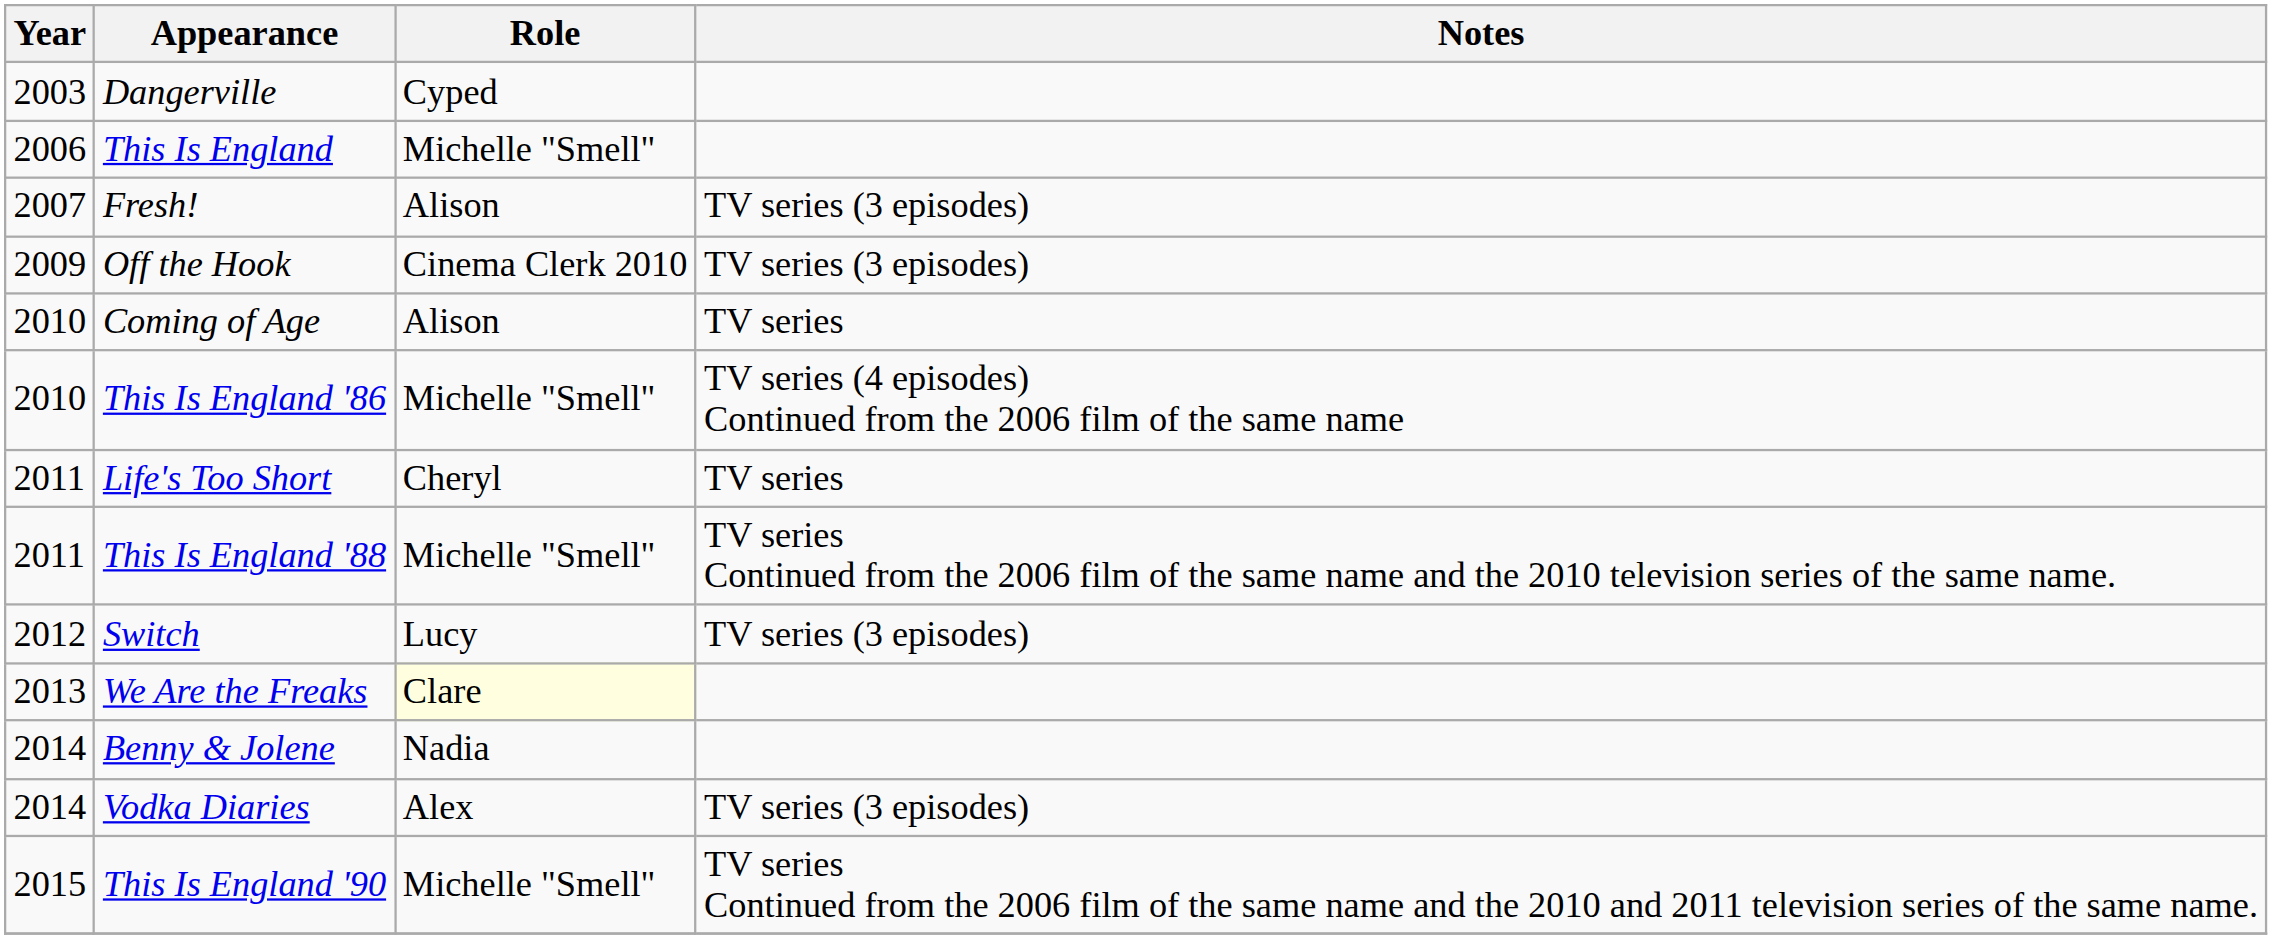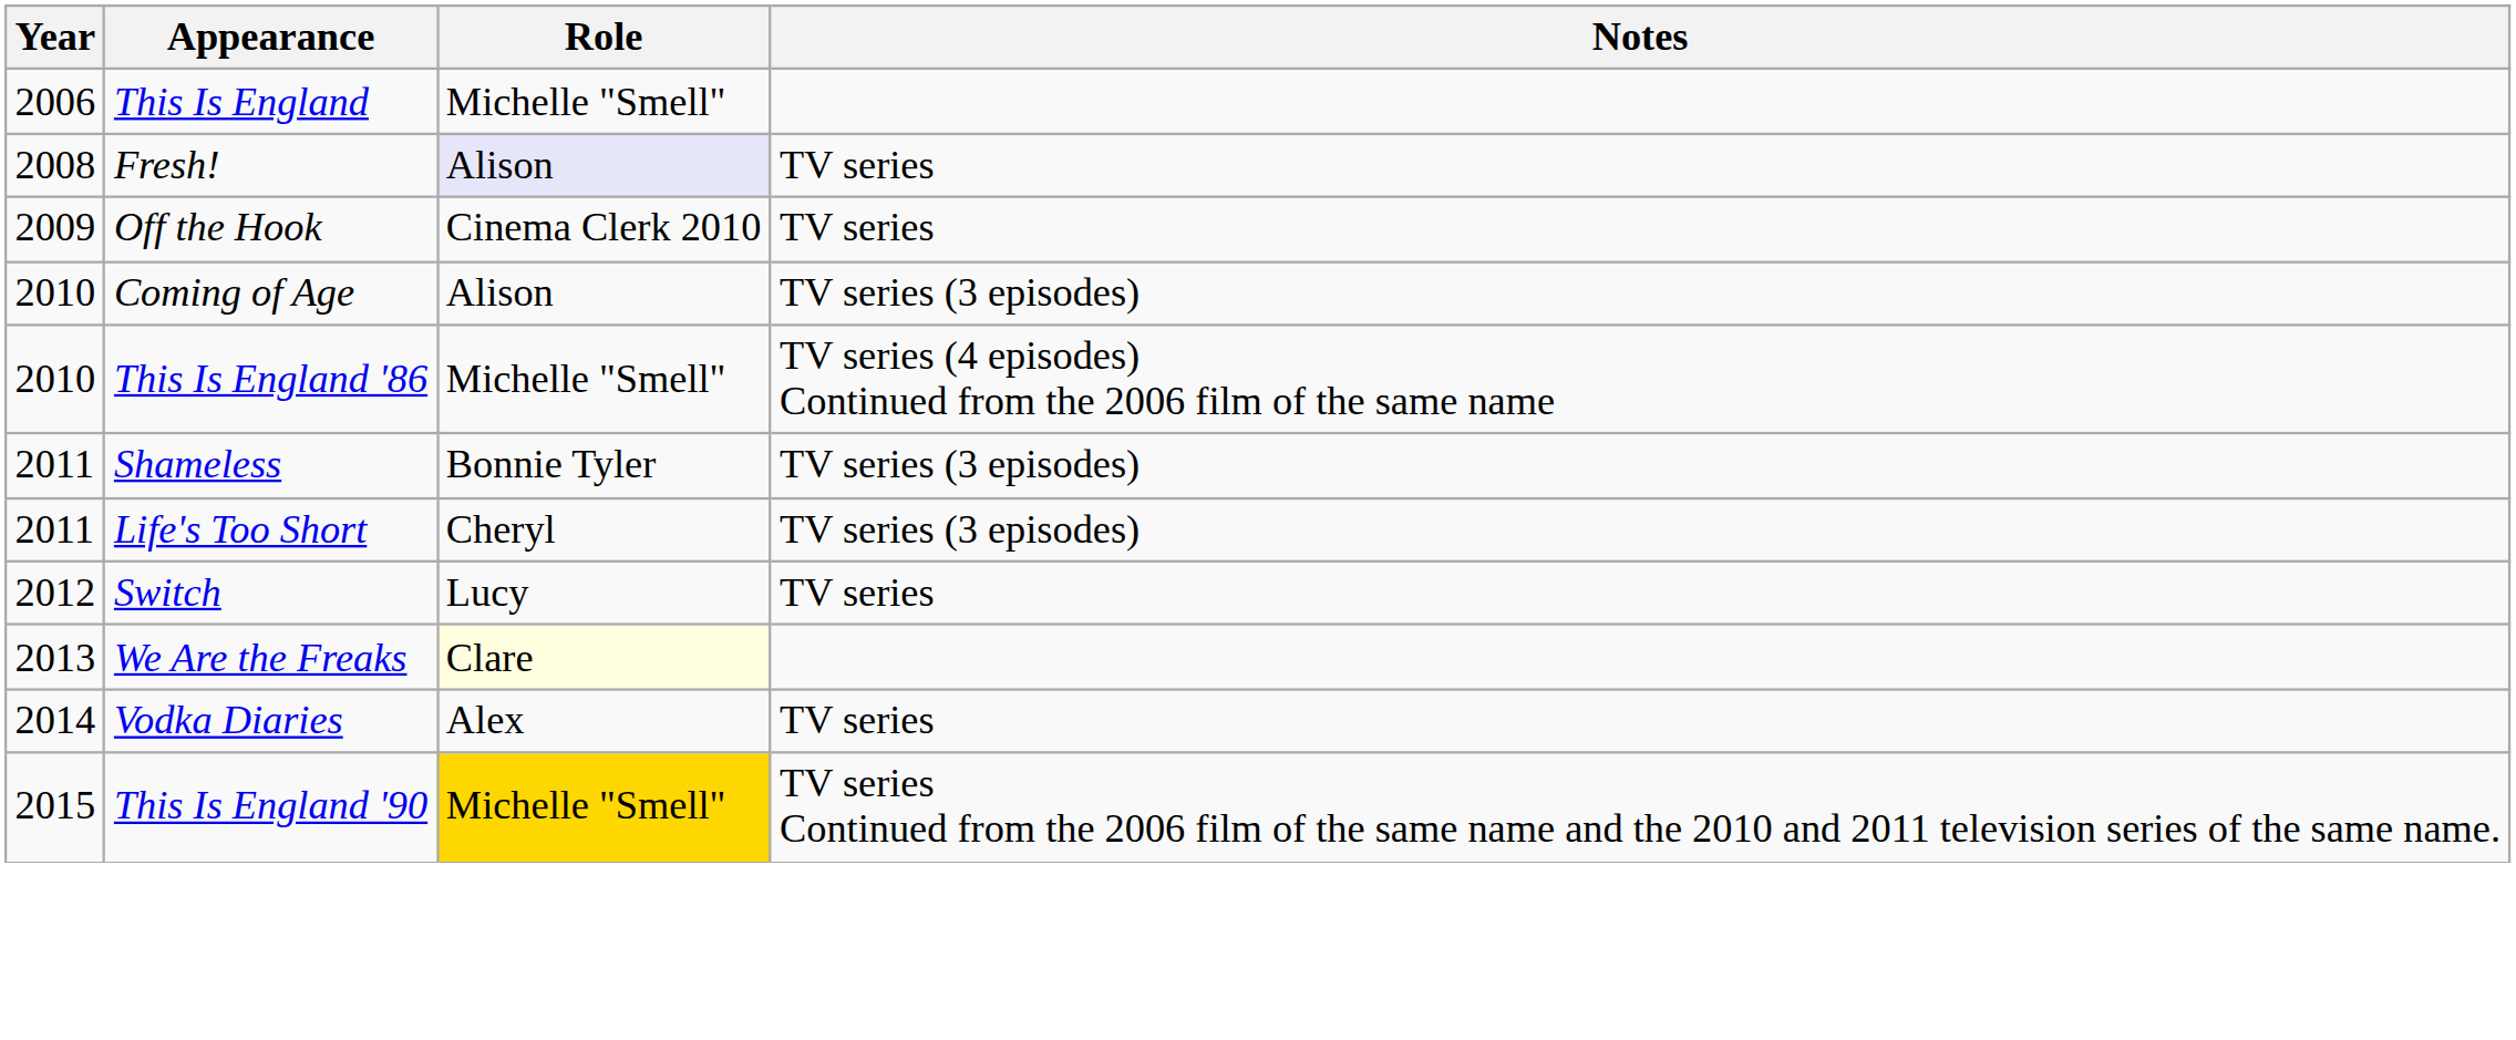 <table class="wikitable">
 <tr>
 <th>Year</th>
 <th>Appearance</th>
 <th>Role</th>
 <th>Notes</th>
 </tr>
 <tr>
-<td rowspan="1">2003</td>
-<td><em>Dangerville</em></td>
-<td>Cyped</td>
-<td></td>
-</tr>
-<tr>
 <td rowspan="1">2006</td>
 <td><em><a href='#'>This Is England</a></em></td>
 <td>Michelle "Smell"</td>
 <td></td>
 </tr>
 <tr>
-<td rowspan="1">2007</td>
+<td rowspan="1">2008</td>
 <td><em>Fresh!</em></td>
-<td>Alison</td>
-<td>TV series (3 episodes)</td>
+<td style="background: lavender;">Alison</td>
+<td>TV series</td>
 </tr>
 <tr>
 <td rowspan="1">2009</td>
 <td><em>Off the Hook</em></td>
 <td>Cinema Clerk 2010</td>
-<td>TV series (3 episodes)</td>
+<td>TV series</td>
 </tr>
 <tr>
 <td rowspan="1">2010</td>
 <td><em>Coming of Age</em></td>
 <td>Alison</td>
-<td>TV series</td>
+<td>TV series (3 episodes)</td>
 </tr>
 <tr>
 <td rowspan="1">2010</td>
 <td><em><a href='#'>This Is England '86</a></em></td>
 <td>Michelle "Smell"</td>
 <td>TV series (4 episodes) <br> Continued from the 2006 film of the same name</td>
 </tr>
 <tr>
 <td rowspan="1">2011</td>
-<td><em><a href='#'>Life's Too Short</a></em></td>
-<td>Cheryl</td>
-<td>TV series</td>
+<td><em><a href='#'>Shameless</a></em></td>
+<td>Bonnie Tyler</td>
+<td>TV series (3 episodes)</td>
 </tr>
 <tr>
 <td rowspan="1">2011</td>
-<td><em><a href='#'>This Is England '88</a></em></td>
-<td>Michelle "Smell"</td>
-<td>TV series <br> Continued from the 2006 film of the same name and the 2010 television series of the same name.</td>
+<td><em><a href='#'>Life's Too Short</a></em></td>
+<td>Cheryl</td>
+<td>TV series (3 episodes)</td>
 </tr>
 <tr>
 <td rowspan="1">2012</td>
 <td><em><a href='#'>Switch</a></em></td>
 <td>Lucy</td>
-<td>TV series (3 episodes)</td>
+<td>TV series</td>
 </tr>
 <tr>
 <td rowspan="1">2013</td>
 <td><em><a href='#'>We Are the Freaks</a></em></td>
 <td style="background: lightyellow;">Clare</td>
 <td></td>
 </tr>
 <tr>
-<td rowspan="1">2014</td>
-<td><em><a href='#'>Benny & Jolene</a></em></td>
-<td>Nadia</td>
-<td></td>
-</tr>
-<tr>
 <td Comedy Feeds="1">2014</td>
 <td><em><a href='#'>Vodka Diaries</a></em></td>
 <td>Alex</td>
-<td>TV series (3 episodes)</td>
+<td>TV series </td>
 </tr>
 <tr>
 <td rowspan="1">2015</td>
 <td><em><a href='#'>This Is England '90</a></em></td>
-<td>Michelle "Smell"</td>
+<td style="background: gold;">Michelle "Smell"</td>
 <td>TV series <br> Continued from the 2006 film of the same name and the 2010 and 2011 television series of the same name.</td>
 </tr>
 <tr>
 </tr>
 </table>
